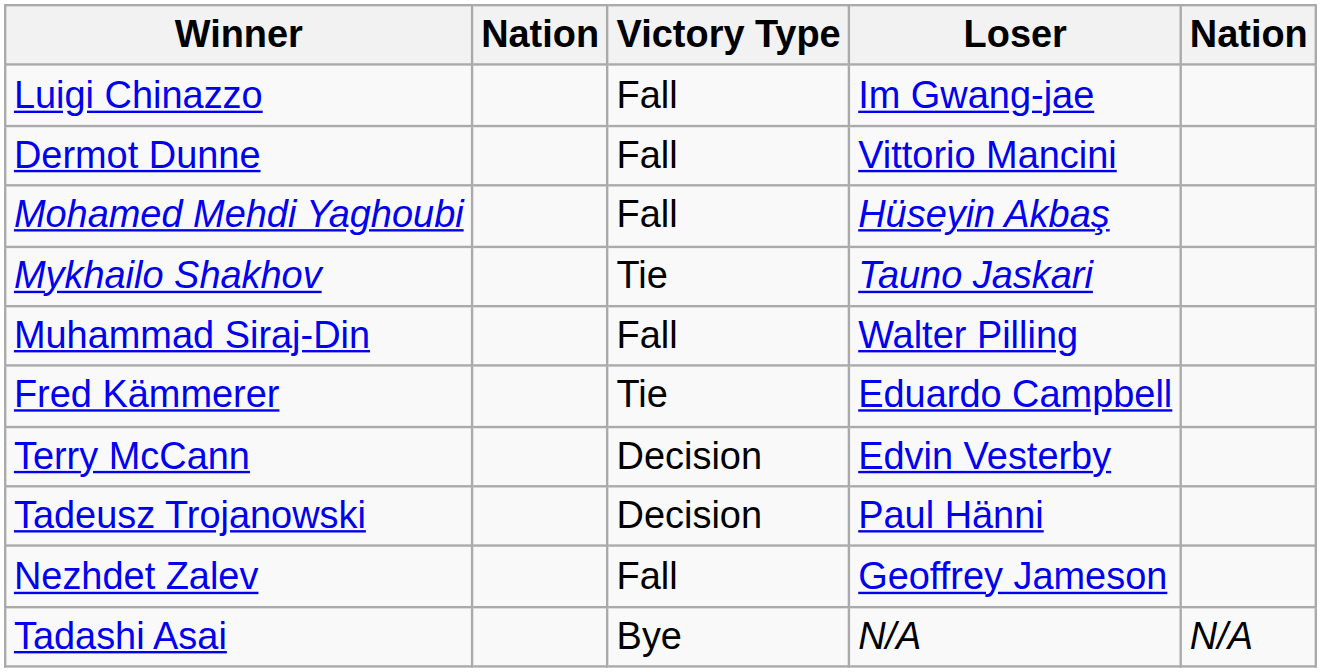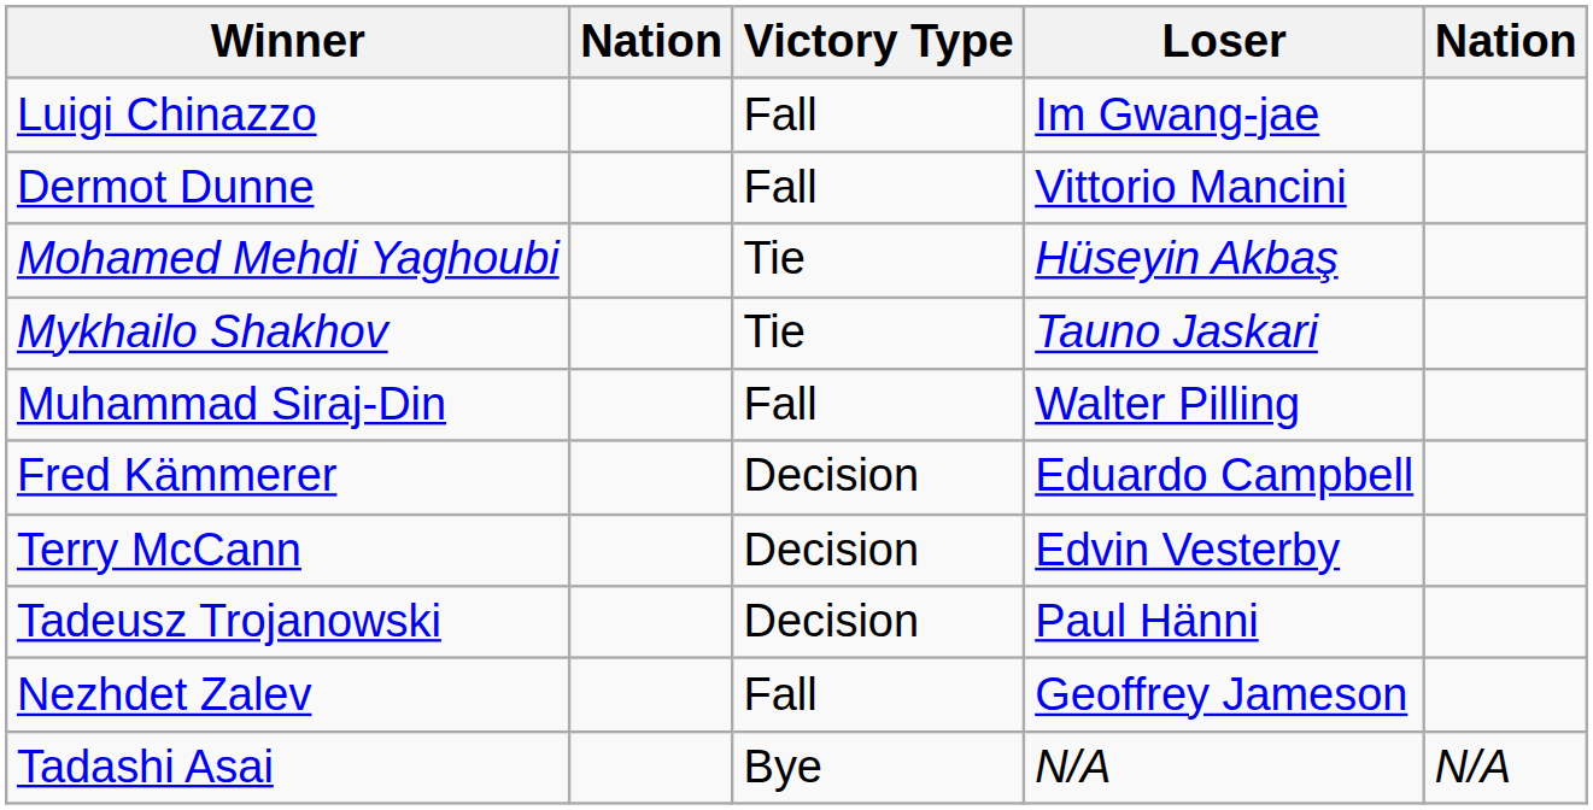 <table class="wikitable sortable" style="text-align:left;">
 <tr>
 <th>Winner</th>
 <th>Nation</th>
 <th>Victory Type</th>
 <th>Loser</th>
 <th>Nation</th>
 </tr>
 <tr>
 <td><a href='#'>Luigi Chinazzo</a></td>
 <td></td>
 <td>Fall</td>
 <td><a href='#'>Im Gwang-jae</a></td>
 <td></td>
 </tr>
 <tr>
 <td><a href='#'>Dermot Dunne</a></td>
 <td></td>
 <td>Fall</td>
 <td><a href='#'>Vittorio Mancini</a></td>
 <td></td>
 </tr>
 <tr>
 <td><em><a href='#'>Mohamed Mehdi Yaghoubi</a></em></td>
 <td><em></em></td>
-<td>Fall</td>
+<td>Tie</td>
 <td><em><a href='#'>Hüseyin Akbaş</a></em></td>
 <td><em></em></td>
 </tr>
 <tr>
 <td><em><a href='#'>Mykhailo Shakhov</a></em></td>
 <td><em></em></td>
 <td>Tie</td>
 <td><em><a href='#'>Tauno Jaskari</a></em></td>
 <td><em></em></td>
 </tr>
 <tr>
 <td><a href='#'>Muhammad Siraj-Din</a></td>
 <td></td>
 <td>Fall</td>
 <td><a href='#'>Walter Pilling</a></td>
 <td></td>
 </tr>
 <tr>
 <td><a href='#'>Fred Kämmerer</a></td>
 <td></td>
-<td>Tie</td>
+<td>Decision</td>
 <td><a href='#'>Eduardo Campbell</a></td>
 <td></td>
 </tr>
 <tr>
 <td><a href='#'>Terry McCann</a></td>
 <td></td>
 <td>Decision</td>
 <td><a href='#'>Edvin Vesterby</a></td>
 <td></td>
 </tr>
 <tr>
 <td><a href='#'>Tadeusz Trojanowski</a></td>
 <td></td>
 <td>Decision</td>
 <td><a href='#'>Paul Hänni</a></td>
 <td></td>
 </tr>
 <tr>
 <td><a href='#'>Nezhdet Zalev</a></td>
 <td></td>
 <td>Fall</td>
 <td><a href='#'>Geoffrey Jameson</a></td>
 <td></td>
 </tr>
 <tr>
 <td><a href='#'>Tadashi Asai</a></td>
 <td></td>
 <td>Bye</td>
 <td><em>N/A</em></td>
 <td><em>N/A</em></td>
 </tr>
 </table>
